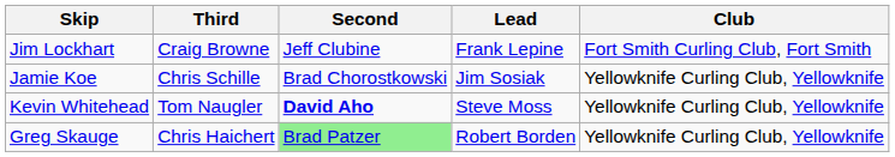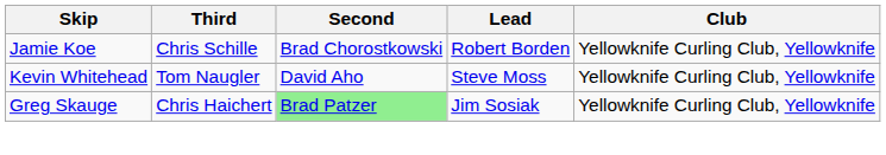 <table class="wikitable">
 <tr>
 <th>Skip</th>
 <th>Third</th>
 <th>Second</th>
 <th>Lead</th>
 <th>Club</th>
 </tr>
 <tr>
-<td><a href='#'>Jim Lockhart</a></td>
-<td><a href='#'>Craig Browne</a></td>
-<td><a href='#'>Jeff Clubine</a></td>
-<td><a href='#'>Frank Lepine</a></td>
-<td><a href='#'>Fort Smith Curling Club</a>, <a href='#'>Fort Smith</a></td>
-</tr>
-<tr>
 <td><a href='#'>Jamie Koe</a></td>
 <td><a href='#'>Chris Schille</a></td>
 <td><a href='#'>Brad Chorostkowski</a></td>
-<td><a href='#'>Jim Sosiak</a></td>
+<td><a href='#'>Robert Borden</a></td>
 <td>Yellowknife Curling Club, <a href='#'>Yellowknife</a></td>
 </tr>
 <tr>
 <td><a href='#'>Kevin Whitehead</a></td>
 <td><a href='#'>Tom Naugler</a></td>
-<td><strong><a href='#'>David Aho</a></strong></td>
+<td><a href='#'>David Aho</a></td>
 <td><a href='#'>Steve Moss</a></td>
 <td>Yellowknife Curling Club, <a href='#'>Yellowknife</a></td>
 </tr>
 <tr>
 <td><a href='#'>Greg Skauge</a></td>
 <td><a href='#'>Chris Haichert</a></td>
 <td style="background: lightgreen;"><a href='#'>Brad Patzer</a></td>
-<td><a href='#'>Robert Borden</a></td>
+<td><a href='#'>Jim Sosiak</a></td>
 <td>Yellowknife Curling Club, <a href='#'>Yellowknife</a></td>
 </tr>
 </table>
